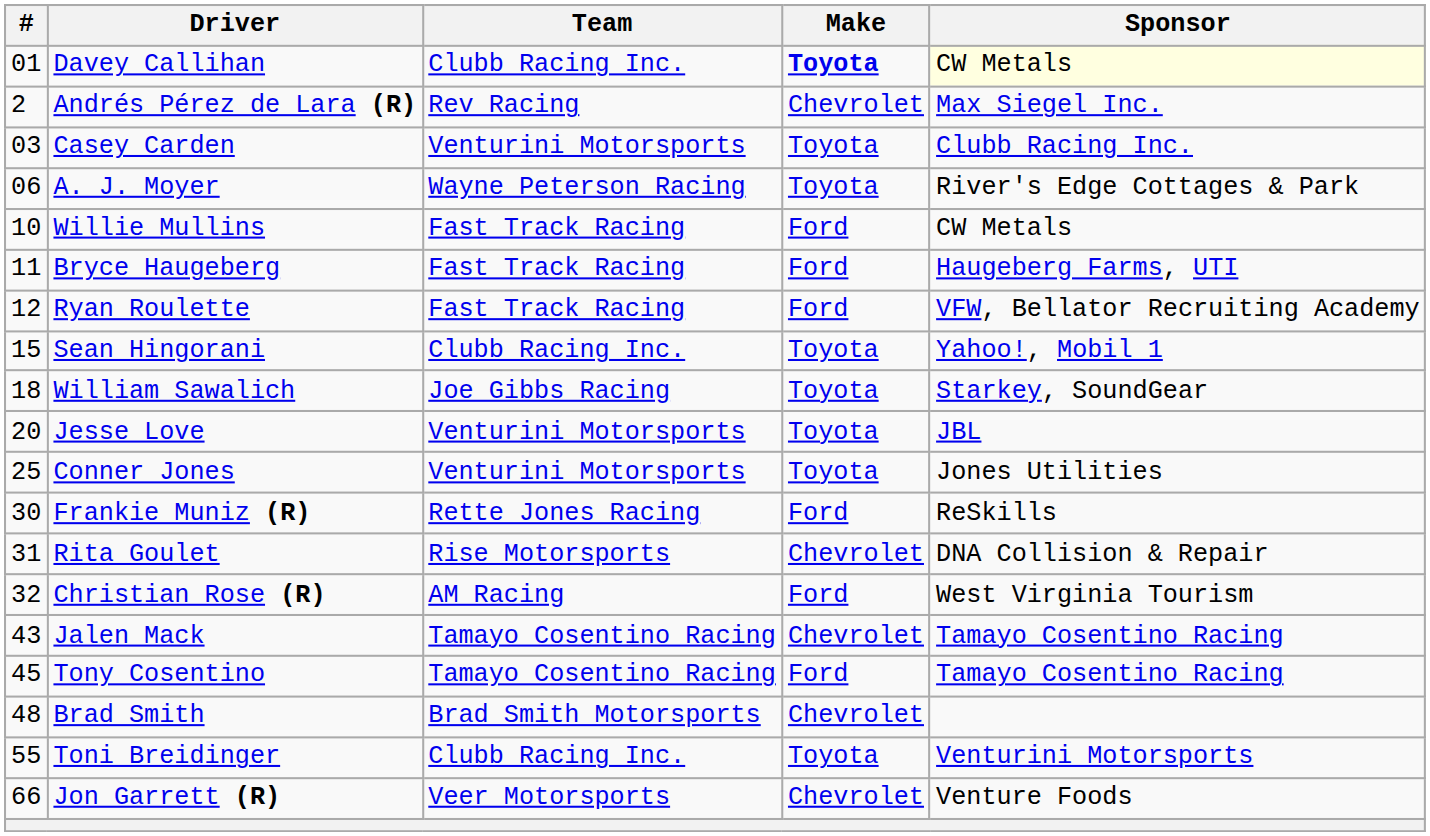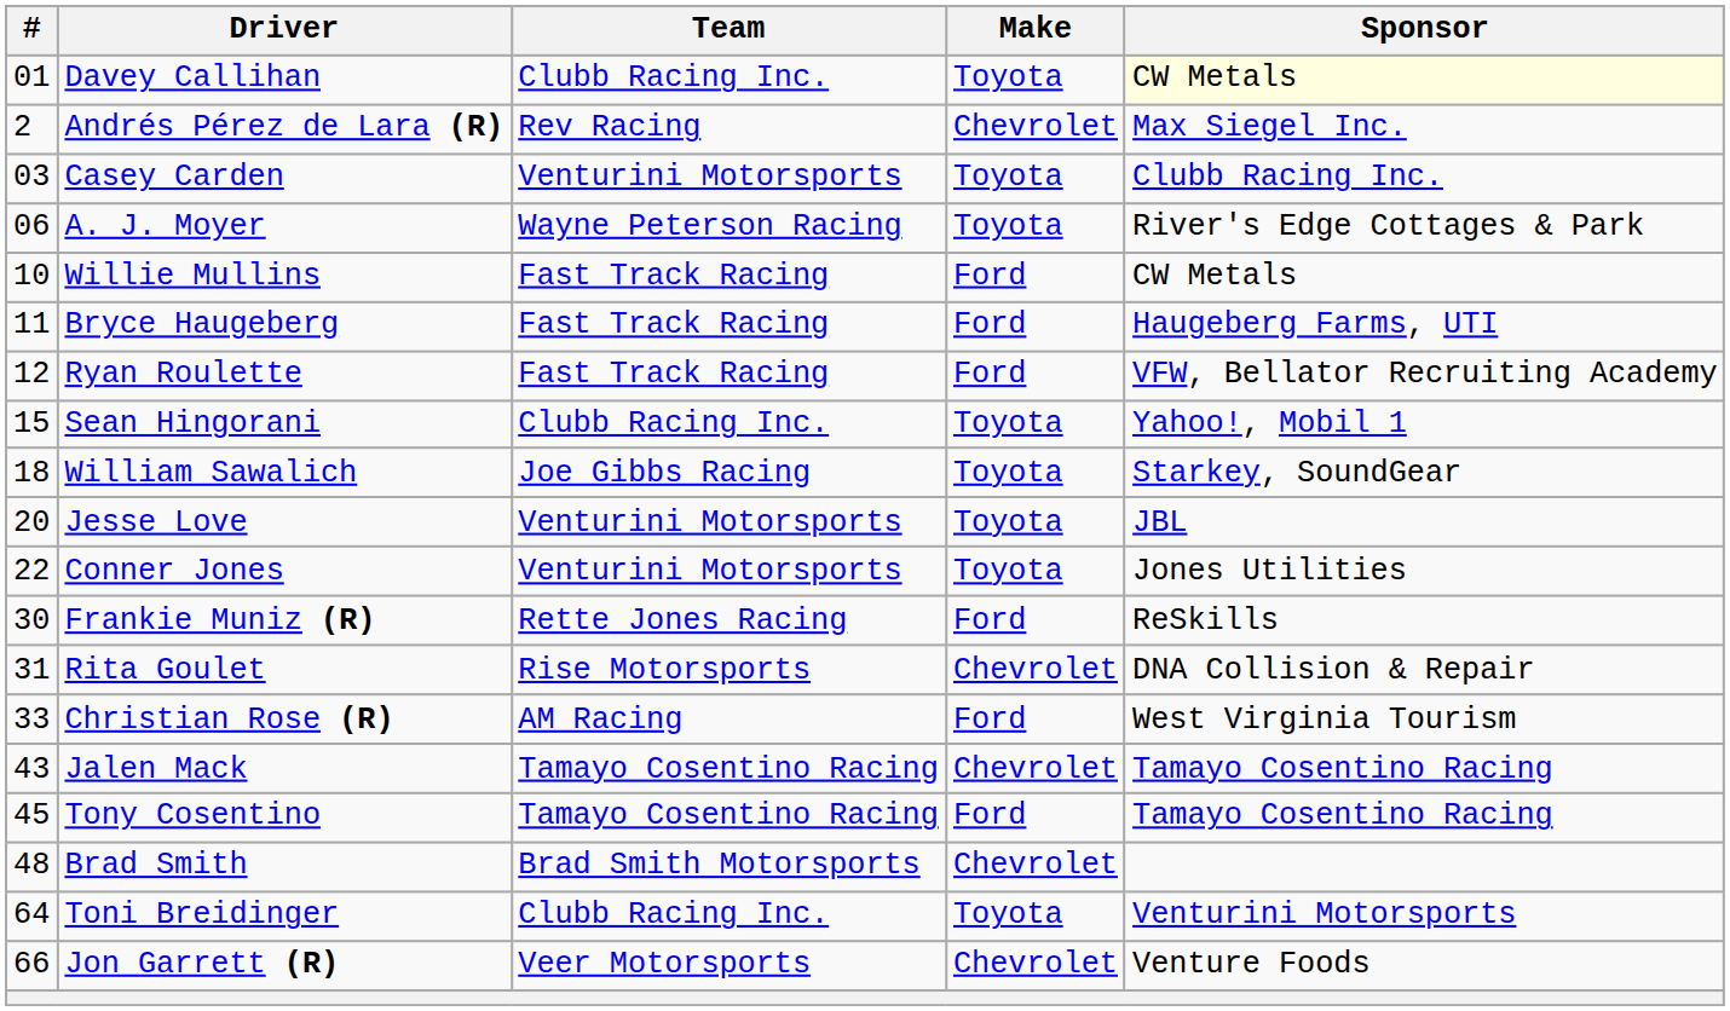 <table class="wikitable" style="font-size: 95%;">
 <tr>
 <th>#</th>
 <th>Driver</th>
 <th>Team</th>
 <th>Make</th>
 <th>Sponsor</th>
 </tr>
 <tr>
 <td>01</td>
 <td><a href='#'>Davey Callihan</a></td>
 <td><a href='#'>Clubb Racing Inc.</a></td>
-<td><strong><a href='#'>Toyota</a></strong></td>
+<td><a href='#'>Toyota</a></td>
 <td style="background: lightyellow;">CW Metals</td>
 </tr>
 <tr>
 <td>2</td>
 <td><a href='#'>Andrés Pérez de Lara</a> <strong>(R)</strong></td>
 <td><a href='#'>Rev Racing</a></td>
 <td><a href='#'>Chevrolet</a></td>
 <td><a href='#'>Max Siegel Inc.</a></td>
 </tr>
 <tr>
 <td>03</td>
 <td><a href='#'>Casey Carden</a></td>
 <td><a href='#'>Venturini Motorsports</a></td>
 <td><a href='#'>Toyota</a></td>
 <td><a href='#'>Clubb Racing Inc.</a></td>
 </tr>
 <tr>
 <td>06</td>
 <td><a href='#'>A. J. Moyer</a></td>
 <td><a href='#'>Wayne Peterson Racing</a></td>
 <td><a href='#'>Toyota</a></td>
 <td>River's Edge Cottages & Park</td>
 </tr>
 <tr>
 <td>10</td>
 <td><a href='#'>Willie Mullins</a></td>
 <td><a href='#'>Fast Track Racing</a></td>
 <td><a href='#'>Ford</a></td>
 <td>CW Metals</td>
 </tr>
 <tr>
 <td>11</td>
 <td><a href='#'>Bryce Haugeberg</a></td>
 <td><a href='#'>Fast Track Racing</a></td>
 <td><a href='#'>Ford</a></td>
 <td><a href='#'>Haugeberg Farms</a>, <a href='#'>UTI</a></td>
 </tr>
 <tr>
 <td>12</td>
 <td><a href='#'>Ryan Roulette</a></td>
 <td><a href='#'>Fast Track Racing</a></td>
 <td><a href='#'>Ford</a></td>
 <td><a href='#'>VFW</a>, Bellator Recruiting Academy</td>
 </tr>
 <tr>
 <td>15</td>
 <td><a href='#'>Sean Hingorani</a></td>
 <td><a href='#'>Clubb Racing Inc.</a></td>
 <td><a href='#'>Toyota</a></td>
 <td><a href='#'>Yahoo!</a>, <a href='#'>Mobil 1</a></td>
 </tr>
 <tr>
 <td>18</td>
 <td><a href='#'>William Sawalich</a></td>
 <td><a href='#'>Joe Gibbs Racing</a></td>
 <td><a href='#'>Toyota</a></td>
 <td><a href='#'>Starkey</a>, SoundGear</td>
 </tr>
 <tr>
 <td>20</td>
 <td><a href='#'>Jesse Love</a></td>
 <td><a href='#'>Venturini Motorsports</a></td>
 <td><a href='#'>Toyota</a></td>
 <td><a href='#'>JBL</a></td>
 </tr>
 <tr>
-<td>25</td>
+<td>22</td>
 <td><a href='#'>Conner Jones</a></td>
 <td><a href='#'>Venturini Motorsports</a></td>
 <td><a href='#'>Toyota</a></td>
 <td>Jones Utilities</td>
 </tr>
 <tr>
 <td>30</td>
 <td><a href='#'>Frankie Muniz</a> <strong>(R)</strong></td>
 <td><a href='#'>Rette Jones Racing</a></td>
 <td><a href='#'>Ford</a></td>
 <td>ReSkills</td>
 </tr>
 <tr>
 <td>31</td>
 <td><a href='#'>Rita Goulet</a></td>
 <td><a href='#'>Rise Motorsports</a></td>
 <td><a href='#'>Chevrolet</a></td>
 <td>DNA Collision & Repair</td>
 </tr>
 <tr>
-<td>32</td>
+<td>33</td>
 <td><a href='#'>Christian Rose</a> <strong>(R)</strong></td>
 <td><a href='#'>AM Racing</a></td>
 <td><a href='#'>Ford</a></td>
 <td>West Virginia Tourism</td>
 </tr>
 <tr>
 <td>43</td>
 <td><a href='#'>Jalen Mack</a></td>
 <td><a href='#'>Tamayo Cosentino Racing</a></td>
 <td><a href='#'>Chevrolet</a></td>
 <td><a href='#'>Tamayo Cosentino Racing</a></td>
 </tr>
 <tr>
 <td>45</td>
 <td><a href='#'>Tony Cosentino</a></td>
 <td><a href='#'>Tamayo Cosentino Racing</a></td>
 <td><a href='#'>Ford</a></td>
 <td><a href='#'>Tamayo Cosentino Racing</a></td>
 </tr>
 <tr>
 <td>48</td>
 <td><a href='#'>Brad Smith</a></td>
 <td><a href='#'>Brad Smith Motorsports</a></td>
 <td><a href='#'>Chevrolet</a></td>
 <td></td>
 </tr>
 <tr>
-<td>55</td>
+<td>64</td>
 <td nowrap=""><a href='#'>Toni Breidinger</a></td>
 <td><a href='#'>Clubb Racing Inc.</a></td>
 <td><a href='#'>Toyota</a></td>
 <td><a href='#'>Venturini Motorsports</a></td>
 </tr>
 <tr>
 <td>66</td>
 <td><a href='#'>Jon Garrett</a> <strong>(R)</strong></td>
 <td><a href='#'>Veer Motorsports</a></td>
 <td><a href='#'>Chevrolet</a></td>
 <td>Venture Foods</td>
 </tr>
 <tr>
 <th colspan="5"></th>
 </tr>
 </table>
